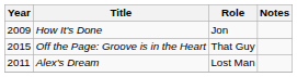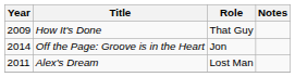 <table class="wikitable">
 <tr>
 <th>Year</th>
 <th>Title</th>
 <th>Role</th>
 <th>Notes</th>
 </tr>
 <tr>
 <td>2009</td>
 <td><em>How It's Done</em></td>
-<td>Jon</td>
+<td>That Guy</td>
 <td></td>
 </tr>
 <tr>
-<td>2015</td>
+<td>2014</td>
 <td><em>Off the Page: Groove is in the Heart</em></td>
-<td>That Guy</td>
+<td>Jon</td>
 <td></td>
 </tr>
 <tr>
 <td>2011</td>
 <td><em>Alex's Dream</em></td>
 <td>Lost Man</td>
 <td></td>
 </tr>
 <tr>
 </tr>
 </table>
